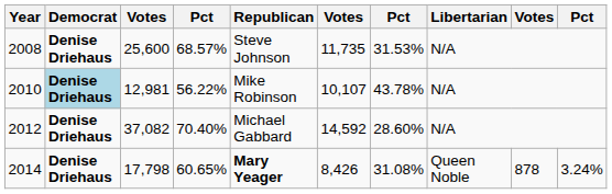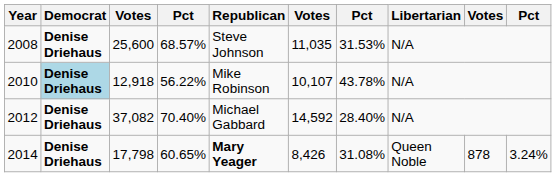 <table class="wikitable" style="font-size:95%">
 <tr>
 <th>Year</th>
 <th>Democrat</th>
 <th>Votes</th>
 <th>Pct</th>
 <th>Republican</th>
 <th>Votes</th>
 <th>Pct</th>
 <th>Libertarian</th>
 <th>Votes</th>
 <th>Pct</th>
 </tr>
 <tr>
 <td>2008</td>
 <td><strong>Denise Driehaus</strong></td>
 <td>25,600</td>
 <td>68.57%</td>
 <td>Steve Johnson</td>
-<td>11,735</td>
+<td>11,035</td>
 <td>31.53%</td>
 <td colspan="3" >N/A</td>
 </tr>
 <tr>
 <td>2010</td>
 <td style="background: lightblue;"><strong>Denise Driehaus</strong></td>
-<td>12,981</td>
+<td>12,918</td>
 <td>56.22%</td>
 <td>Mike Robinson</td>
 <td>10,107</td>
 <td>43.78%</td>
 <td colspan="3" >N/A</td>
 </tr>
 <tr>
 <td>2012</td>
 <td><strong>Denise Driehaus</strong></td>
 <td>37,082</td>
 <td>70.40%</td>
 <td>Michael Gabbard</td>
 <td>14,592</td>
-<td>28.60%</td>
+<td>28.40%</td>
 <td colspan="3" >N/A</td>
 </tr>
 <tr>
 <td>2014</td>
 <td><strong>Denise Driehaus</strong></td>
 <td>17,798</td>
 <td>60.65%</td>
 <td><strong>Mary Yeager</strong></td>
 <td>8,426</td>
 <td>31.08%</td>
 <td>Queen Noble</td>
 <td>878</td>
 <td>3.24%</td>
 </tr>
 </table>
